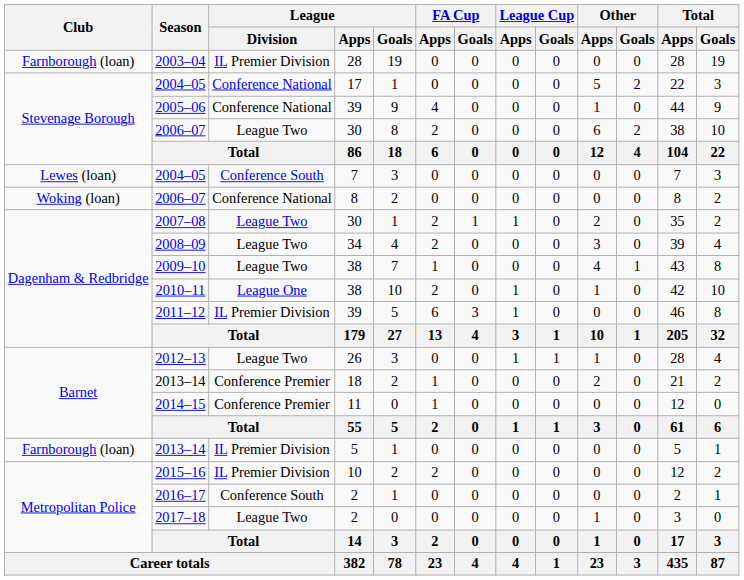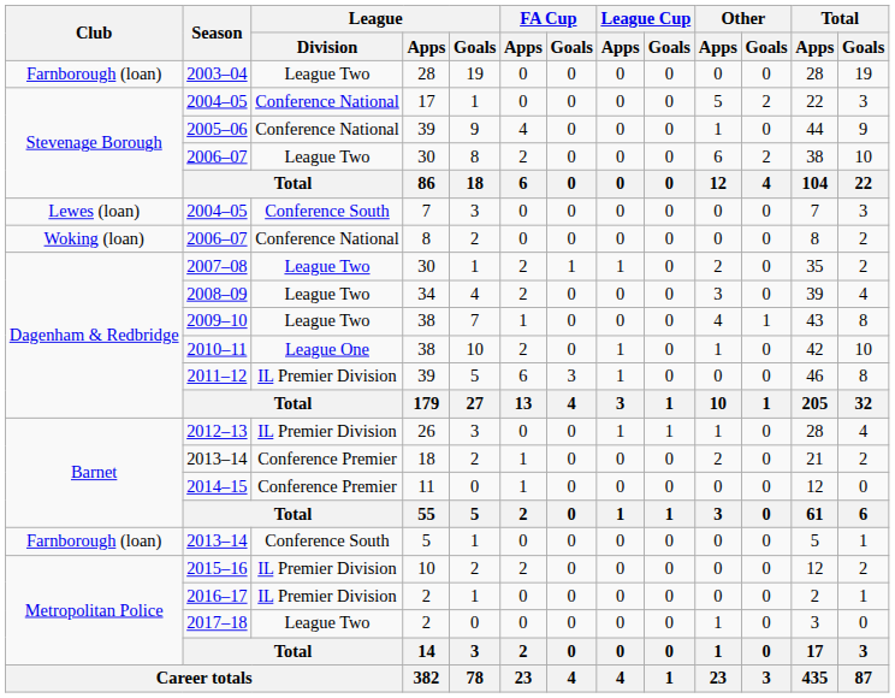 <table class="wikitable" style="text-align: center;">
 <tr>
 <th rowspan="2">Club</th>
 <th rowspan="2">Season</th>
 <th colspan="3">League</th>
 <th colspan="2"><a href='#'>FA Cup</a></th>
 <th colspan="2"><a href='#'>League Cup</a></th>
 <th colspan="2">Other</th>
 <th colspan="2">Total</th>
 </tr>
 <tr>
 <th>Division</th>
 <th>Apps</th>
 <th>Goals</th>
 <th>Apps</th>
 <th>Goals</th>
 <th>Apps</th>
 <th>Goals</th>
 <th>Apps</th>
 <th>Goals</th>
 <th>Apps</th>
 <th>Goals</th>
 </tr>
 <tr>
 <td rowspan="1" valign="center"><a href='#'>Farnborough</a> (loan)</td>
 <td><a href='#'>2003–04</a></td>
-<td><a href='#'>IL</a> Premier Division</td>
+<td>League Two</td>
 <td>28</td>
 <td>19</td>
 <td>0</td>
 <td>0</td>
 <td>0</td>
 <td>0</td>
 <td>0</td>
 <td>0</td>
 <td>28</td>
 <td>19</td>
 </tr>
 <tr>
 <td rowspan="4" valign="center"><a href='#'>Stevenage Borough</a></td>
 <td><a href='#'>2004–05</a></td>
 <td><a href='#'>Conference National</a></td>
 <td>17</td>
 <td>1</td>
 <td>0</td>
 <td>0</td>
 <td>0</td>
 <td>0</td>
 <td>5</td>
 <td>2</td>
 <td>22</td>
 <td>3</td>
 </tr>
 <tr>
 <td><a href='#'>2005–06</a></td>
 <td>Conference National</td>
 <td>39</td>
 <td>9</td>
 <td>4</td>
 <td>0</td>
 <td>0</td>
 <td>0</td>
 <td>1</td>
 <td>0</td>
 <td>44</td>
 <td>9</td>
 </tr>
 <tr>
 <td><a href='#'>2006–07</a></td>
 <td>League Two</td>
 <td>30</td>
 <td>8</td>
 <td>2</td>
 <td>0</td>
 <td>0</td>
 <td>0</td>
 <td>6</td>
 <td>2</td>
 <td>38</td>
 <td>10</td>
 </tr>
 <tr>
 <th colspan="2">Total</th>
 <th>86</th>
 <th>18</th>
 <th>6</th>
 <th>0</th>
 <th>0</th>
 <th>0</th>
 <th>12</th>
 <th>4</th>
 <th>104</th>
 <th>22</th>
 </tr>
 <tr>
 <td rowspan="1" valign="center"><a href='#'>Lewes</a> (loan)</td>
 <td><a href='#'>2004–05</a></td>
 <td><a href='#'>Conference South</a></td>
 <td>7</td>
 <td>3</td>
 <td>0</td>
 <td>0</td>
 <td>0</td>
 <td>0</td>
 <td>0</td>
 <td>0</td>
 <td>7</td>
 <td>3</td>
 </tr>
 <tr>
 <td rowspan="1" valign="center"><a href='#'>Woking</a> (loan)</td>
 <td><a href='#'>2006–07</a></td>
 <td>Conference National</td>
 <td>8</td>
 <td>2</td>
 <td>0</td>
 <td>0</td>
 <td>0</td>
 <td>0</td>
 <td>0</td>
 <td>0</td>
 <td>8</td>
 <td>2</td>
 </tr>
 <tr>
 <td rowspan="6" valign="center"><a href='#'>Dagenham & Redbridge</a></td>
 <td><a href='#'>2007–08</a></td>
 <td><a href='#'>League Two</a></td>
 <td>30</td>
 <td>1</td>
 <td>2</td>
 <td>1</td>
 <td>1</td>
 <td>0</td>
 <td>2</td>
 <td>0</td>
 <td>35</td>
 <td>2</td>
 </tr>
 <tr>
 <td><a href='#'>2008–09</a></td>
 <td>League Two</td>
 <td>34</td>
 <td>4</td>
 <td>2</td>
 <td>0</td>
 <td>0</td>
 <td>0</td>
 <td>3</td>
 <td>0</td>
 <td>39</td>
 <td>4</td>
 </tr>
 <tr>
 <td><a href='#'>2009–10</a></td>
 <td>League Two</td>
 <td>38</td>
 <td>7</td>
 <td>1</td>
 <td>0</td>
 <td>0</td>
 <td>0</td>
 <td>4</td>
 <td>1</td>
 <td>43</td>
 <td>8</td>
 </tr>
 <tr>
 <td><a href='#'>2010–11</a></td>
 <td><a href='#'>League One</a></td>
 <td>38</td>
 <td>10</td>
 <td>2</td>
 <td>0</td>
 <td>1</td>
 <td>0</td>
 <td>1</td>
 <td>0</td>
 <td>42</td>
 <td>10</td>
 </tr>
 <tr>
 <td><a href='#'>2011–12</a></td>
 <td><a href='#'>IL</a> Premier Division</td>
 <td>39</td>
 <td>5</td>
 <td>6</td>
 <td>3</td>
 <td>1</td>
 <td>0</td>
 <td>0</td>
 <td>0</td>
 <td>46</td>
 <td>8</td>
 </tr>
 <tr>
 <th colspan="2">Total</th>
 <th>179</th>
 <th>27</th>
 <th>13</th>
 <th>4</th>
 <th>3</th>
 <th>1</th>
 <th>10</th>
 <th>1</th>
 <th>205</th>
 <th>32</th>
 </tr>
 <tr>
 <td rowspan="4" valign="center"><a href='#'>Barnet</a></td>
 <td><a href='#'>2012–13</a></td>
-<td>League Two</td>
+<td><a href='#'>IL</a> Premier Division</td>
 <td>26</td>
 <td>3</td>
 <td>0</td>
 <td>0</td>
 <td>1</td>
 <td>1</td>
 <td>1</td>
 <td>0</td>
 <td>28</td>
 <td>4</td>
 </tr>
 <tr>
 <td>2013–14</td>
 <td>Conference Premier</td>
 <td>18</td>
 <td>2</td>
 <td>1</td>
 <td>0</td>
 <td>0</td>
 <td>0</td>
 <td>2</td>
 <td>0</td>
 <td>21</td>
 <td>2</td>
 </tr>
 <tr>
 <td><a href='#'>2014–15</a></td>
 <td>Conference Premier</td>
 <td>11</td>
 <td>0</td>
 <td>1</td>
 <td>0</td>
 <td>0</td>
 <td>0</td>
 <td>0</td>
 <td>0</td>
 <td>12</td>
 <td>0</td>
 </tr>
 <tr>
 <th colspan="2">Total</th>
 <th>55</th>
 <th>5</th>
 <th>2</th>
 <th>0</th>
 <th>1</th>
 <th>1</th>
 <th>3</th>
 <th>0</th>
 <th>61</th>
 <th>6</th>
 </tr>
 <tr>
 <td rowspan="1" valign="center"><a href='#'>Farnborough</a> (loan)</td>
 <td><a href='#'>2013–14</a></td>
-<td><a href='#'>IL</a> Premier Division</td>
+<td>Conference South</td>
 <td>5</td>
 <td>1</td>
 <td>0</td>
 <td>0</td>
 <td>0</td>
 <td>0</td>
 <td>0</td>
 <td>0</td>
 <td>5</td>
 <td>1</td>
 </tr>
 <tr>
 <td rowspan="4" valign="center"><a href='#'>Metropolitan Police</a></td>
 <td><a href='#'>2015–16</a></td>
 <td><a href='#'>IL</a> Premier Division</td>
 <td>10</td>
 <td>2</td>
 <td>2</td>
 <td>0</td>
 <td>0</td>
 <td>0</td>
 <td>0</td>
 <td>0</td>
 <td>12</td>
 <td>2</td>
 </tr>
 <tr>
 <td><a href='#'>2016–17</a></td>
-<td>Conference South</td>
+<td><a href='#'>IL</a> Premier Division</td>
 <td>2</td>
 <td>1</td>
 <td>0</td>
 <td>0</td>
 <td>0</td>
 <td>0</td>
 <td>0</td>
 <td>0</td>
 <td>2</td>
 <td>1</td>
 </tr>
 <tr>
 <td><a href='#'>2017–18</a></td>
 <td>League Two</td>
 <td>2</td>
 <td>0</td>
 <td>0</td>
 <td>0</td>
 <td>0</td>
 <td>0</td>
 <td>1</td>
 <td>0</td>
 <td>3</td>
 <td>0</td>
 </tr>
 <tr>
 <th colspan="2">Total</th>
 <th>14</th>
 <th>3</th>
 <th>2</th>
 <th>0</th>
 <th>0</th>
 <th>0</th>
 <th>1</th>
 <th>0</th>
 <th>17</th>
 <th>3</th>
 </tr>
 <tr>
 <th colspan="3">Career totals</th>
 <th>382</th>
 <th>78</th>
 <th>23</th>
 <th>4</th>
 <th>4</th>
 <th>1</th>
 <th>23</th>
 <th>3</th>
 <th>435</th>
 <th>87</th>
 </tr>
 </table>
